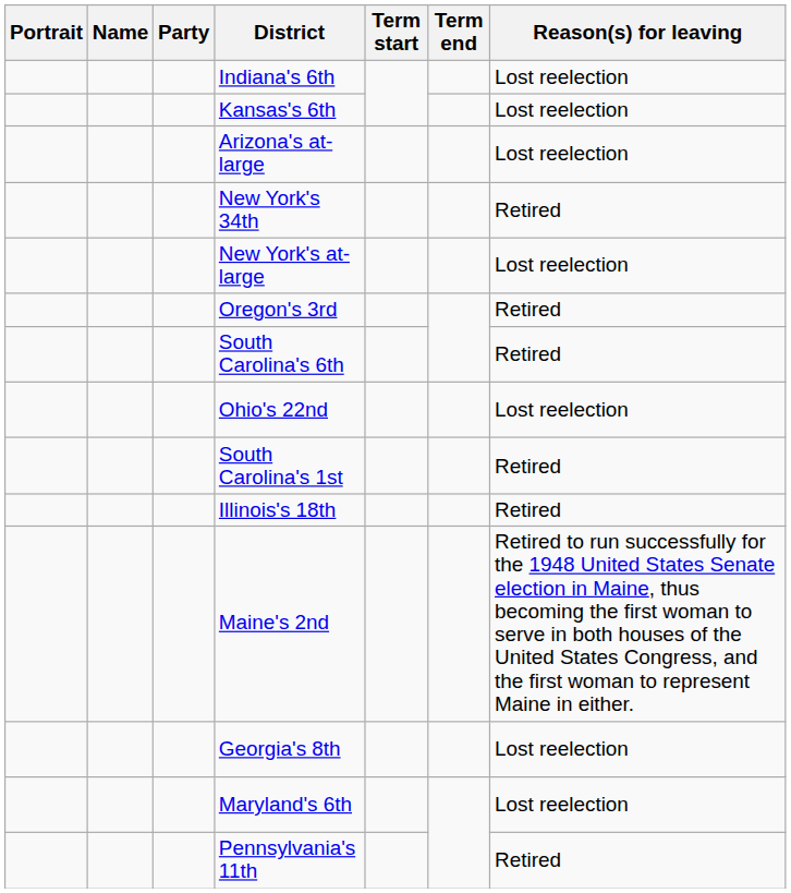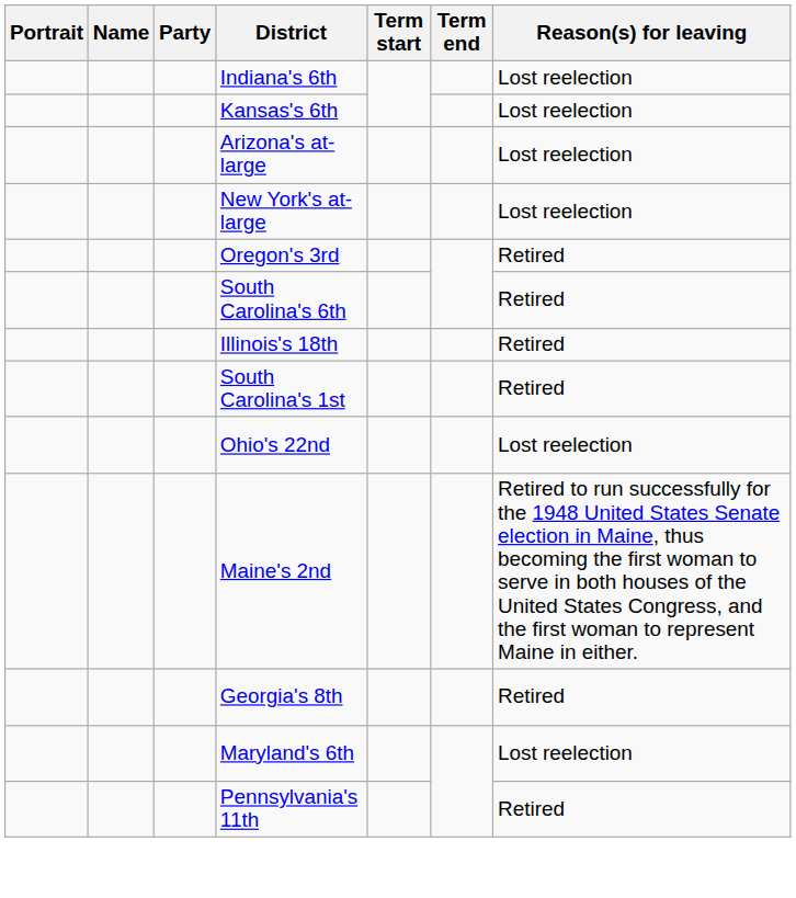 <table class="wikitable sortable">
 <tr>
 <th>Portrait</th>
 <th>Name<br></th>
 <th>Party</th>
 <th>District</th>
 <th>Term start</th>
 <th>Term end</th>
 <th>Reason(s) for leaving</th>
 </tr>
 <tr>
 <td></td>
 <td><br></td>
 <td></td>
 <td><a href='#'>Indiana's 6th</a></td>
 <td rowspan=2></td>
 <td></td>
 <td>Lost reelection</td>
 </tr>
 <tr>
 <td></td>
 <td><br></td>
 <td></td>
 <td><a href='#'>Kansas's 6th</a></td>
 <td></td>
 <td>Lost reelection</td>
 </tr>
 <tr>
 <td></td>
 <td><br></td>
 <td></td>
 <td><a href='#'>Arizona's at-large</a></td>
 <td></td>
 <td></td>
 <td>Lost reelection</td>
 </tr>
 <tr>
 <td></td>
-<td><br><br></td>
-<td></td>
-<td><a href='#'>New York's 34th</a></td>
-<td></td>
-<td></td>
-<td>Retired</td>
-</tr>
-<tr>
-<td></td>
 <td><br></td>
 <td></td>
 <td><a href='#'>New York's at-large</a></td>
 <td></td>
 <td></td>
 <td>Lost reelection</td>
 </tr>
 <tr>
 <td></td>
 <td><br></td>
 <td></td>
 <td><a href='#'>Oregon's 3rd</a></td>
 <td></td>
 <td rowspan=2></td>
 <td>Retired</td>
 </tr>
 <tr>
 <td></td>
 <td><br><br></td>
 <td></td>
 <td><a href='#'>South Carolina's 6th</a></td>
 <td></td>
 <td>Retired</td>
 </tr>
 <tr>
 <td></td>
-<td><br><br></td>
+<td><br></td>
 <td></td>
-<td><a href='#'>Ohio's 22nd</a></td>
+<td><a href='#'>Illinois's 18th</a></td>
 <td></td>
 <td></td>
-<td>Lost reelection</td>
+<td>Retired</td>
 </tr>
 <tr>
 <td></td>
 <td><br><br></td>
 <td></td>
 <td><a href='#'>South Carolina's 1st</a></td>
 <td></td>
 <td></td>
 <td>Retired</td>
 </tr>
 <tr>
 <td></td>
-<td><br></td>
+<td><br><br></td>
 <td></td>
-<td><a href='#'>Illinois's 18th</a></td>
+<td><a href='#'>Ohio's 22nd</a></td>
 <td></td>
 <td></td>
-<td>Retired</td>
+<td>Lost reelection</td>
 </tr>
 <tr>
 <td></td>
 <td><br><br></td>
 <td></td>
 <td><a href='#'>Maine's 2nd</a></td>
 <td></td>
 <td></td>
 <td>Retired to run successfully for the <a href='#'>1948 United States Senate election in Maine</a>, thus becoming the first woman to serve in both houses of the United States Congress, and the first woman to represent Maine in either.</td>
 </tr>
 <tr>
 <td></td>
 <td><br><br></td>
 <td></td>
 <td><a href='#'>Georgia's 8th</a></td>
 <td></td>
 <td></td>
-<td>Lost reelection</td>
+<td>Retired</td>
 </tr>
 <tr>
 <td></td>
 <td><br><br></td>
 <td></td>
 <td><a href='#'>Maryland's 6th</a></td>
 <td></td>
 <td rowspan=2></td>
 <td>Lost reelection</td>
 </tr>
 <tr>
 <td></td>
 <td><br><br></td>
 <td></td>
 <td><a href='#'>Pennsylvania's 11th</a></td>
 <td></td>
 <td>Retired</td>
 </tr>
 </table>
